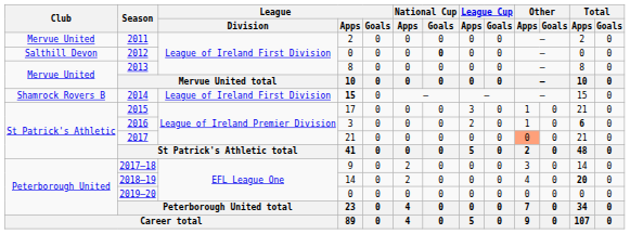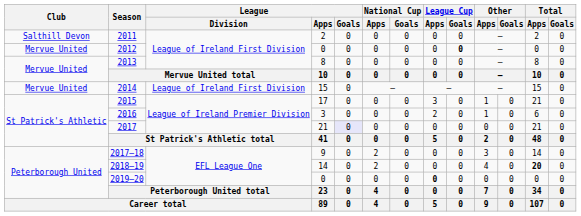 <table class="wikitable" style="text-align:center">
 <tr>
 <th rowspan="2">Club</th>
 <th rowspan="2">Season</th>
 <th colspan="3">League</th>
 <th colspan="2">National Cup</th>
 <th colspan="2"><a href='#'>League Cup</a></th>
 <th colspan="2">Other</th>
 <th colspan="2">Total</th>
 </tr>
 <tr>
 <th>Division</th>
 <th>Apps</th>
 <th>Goals</th>
 <th>Apps</th>
 <th>Goals</th>
 <th>Apps</th>
 <th>Goals</th>
 <th>Apps</th>
 <th>Goals</th>
 <th>Apps</th>
 <th>Goals</th>
 </tr>
 <tr>
-<td><a href='#'>Mervue United</a></td>
+<td><a href='#'>Salthill Devon</a></td>
 <td><a href='#'>2011</a></td>
 <td rowspan="3"><a href='#'>League of Ireland First Division</a></td>
 <td>2</td>
 <td>0</td>
 <td>0</td>
 <td>0</td>
 <td>0</td>
 <td>0</td>
 <td colspan="2">—</td>
 <td>2</td>
 <td>0</td>
 </tr>
 <tr>
-<td><a href='#'>Salthill Devon</a></td>
+<td><a href='#'>Mervue United</a></td>
 <td><a href='#'>2012</a></td>
 <td>0</td>
 <td>0</td>
 <td>0</td>
-<td><strong>0</strong></td>
 <td>0</td>
 <td>0</td>
+<td><strong>0</strong></td>
 <td colspan="2">—</td>
 <td>0</td>
 <td>0</td>
 </tr>
 <tr>
 <td rowspan="2"><a href='#'>Mervue United</a></td>
 <td><a href='#'>2013</a></td>
 <td>8</td>
 <td>0</td>
 <td>0</td>
 <td>0</td>
 <td>0</td>
 <td>0</td>
 <td colspan="2">—</td>
 <td>8</td>
 <td>0</td>
 </tr>
 <tr>
 <th colspan="2">Mervue United total</th>
 <th>10</th>
 <th>0</th>
 <th>0</th>
 <th>0</th>
 <th>0</th>
 <th>0</th>
 <th colspan="2">—</th>
 <th>10</th>
 <th>0</th>
 </tr>
 <tr>
-<td><a href='#'>Shamrock Rovers B</a></td>
+<td><a href='#'>Mervue United</a></td>
 <td><a href='#'>2014</a></td>
 <td><a href='#'>League of Ireland First Division</a></td>
-<td><strong>15</strong></td>
+<td>15</td>
 <td>0</td>
 <td colspan="2">—</td>
 <td colspan="2">—</td>
 <td colspan="2">—</td>
 <td>15</td>
 <td>0</td>
 </tr>
 <tr>
 <td rowspan="4"><a href='#'>St Patrick's Athletic</a></td>
 <td><a href='#'>2015</a></td>
 <td rowspan="3"><a href='#'>League of Ireland Premier Division</a></td>
 <td>17</td>
 <td>0</td>
 <td>0</td>
 <td>0</td>
 <td>3</td>
 <td>0</td>
 <td>1</td>
 <td>0</td>
 <td>21</td>
 <td>0</td>
 </tr>
 <tr>
 <td><a href='#'>2016</a></td>
 <td>3</td>
 <td>0</td>
 <td>0</td>
 <td>0</td>
 <td>2</td>
 <td>0</td>
 <td>1</td>
 <td>0</td>
-<td><strong>6</strong></td>
+<td>6</td>
 <td>0</td>
 </tr>
 <tr>
 <td><a href='#'>2017</a></td>
 <td>21</td>
+<td style="background: lavender;">0</td>
 <td>0</td>
 <td>0</td>
 <td>0</td>
 <td>0</td>
 <td>0</td>
-<td style="background: lightsalmon;">0</td>
 <td>0</td>
 <td>21</td>
 <td>0</td>
 </tr>
 <tr>
 <th colspan="2">St Patrick's Athletic total</th>
 <th>41</th>
 <th>0</th>
 <th>0</th>
 <th>0</th>
 <th>5</th>
 <th>0</th>
 <th>2</th>
 <th>0</th>
 <th>48</th>
 <th>0</th>
 </tr>
 <tr>
 <td rowspan="4"><a href='#'>Peterborough United</a></td>
 <td><a href='#'>2017–18</a></td>
 <td rowspan="3"><a href='#'>EFL League One</a></td>
 <td>9</td>
 <td>0</td>
 <td>2</td>
 <td>0</td>
 <td>0</td>
 <td>0</td>
 <td>3</td>
 <td>0</td>
 <td>14</td>
 <td>0</td>
 </tr>
 <tr>
 <td><a href='#'>2018–19</a></td>
 <td>14</td>
 <td>0</td>
 <td>2</td>
 <td>0</td>
 <td>0</td>
 <td>0</td>
 <td>4</td>
 <td>0</td>
 <td><strong>20</strong></td>
 <td>0</td>
 </tr>
 <tr>
 <td><a href='#'>2019–20</a></td>
 <td>0</td>
 <td>0</td>
 <td>0</td>
 <td>0</td>
-<td>0</td>
+<td><strong>0</strong></td>
 <td>0</td>
 <td>0</td>
 <td>0</td>
 <td>0</td>
 <td>0</td>
 </tr>
 <tr>
 <th colspan="2">Peterborough United total</th>
 <th>23</th>
 <th>0</th>
 <th>4</th>
 <th>0</th>
 <th>0</th>
 <th>0</th>
 <th>7</th>
 <th>0</th>
 <th>34</th>
 <th>0</th>
 </tr>
 <tr>
 <th colspan="3">Career total</th>
 <th>89</th>
 <th>0</th>
 <th>4</th>
 <th>0</th>
 <th>5</th>
 <th>0</th>
 <th>9</th>
 <th>0</th>
 <th>107</th>
 <th>0</th>
 </tr>
 </table>
